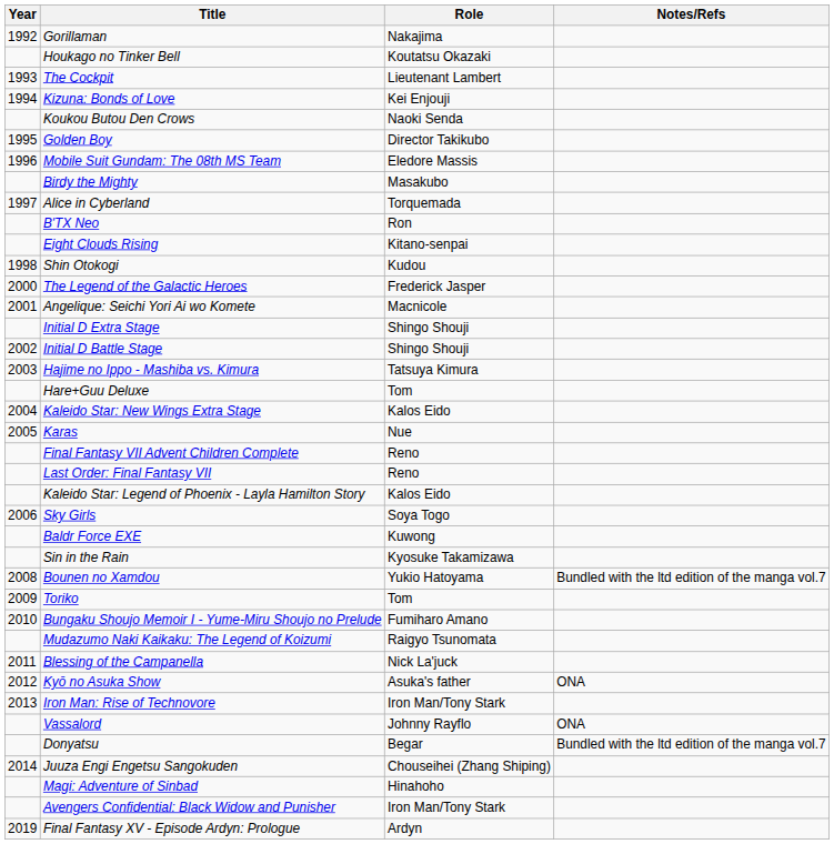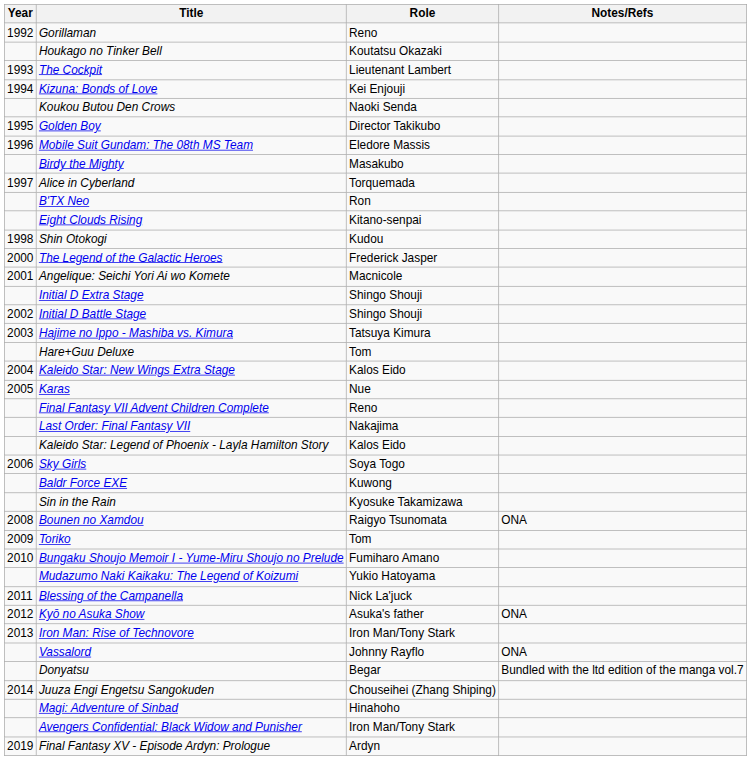 <table class="wikitable">
 <tr>
 <th>Year</th>
 <th>Title</th>
 <th>Role</th>
 <th>Notes/Refs</th>
 </tr>
 <tr>
 <td>1992</td>
 <td><em>Gorillaman</em></td>
-<td>Nakajima</td>
+<td>Reno</td>
 <td></td>
 </tr>
 <tr>
 <td></td>
 <td><em>Houkago no Tinker Bell</em></td>
 <td>Koutatsu Okazaki</td>
 <td></td>
 </tr>
 <tr>
 <td>1993</td>
 <td><em><a href='#'>The Cockpit</a></em></td>
 <td>Lieutenant Lambert</td>
 <td></td>
 </tr>
 <tr>
 <td>1994</td>
 <td><em><a href='#'>Kizuna: Bonds of Love</a></em></td>
 <td>Kei Enjouji</td>
 <td></td>
 </tr>
 <tr>
 <td></td>
 <td><em>Koukou Butou Den Crows</em></td>
 <td>Naoki Senda</td>
 <td></td>
 </tr>
 <tr>
 <td>1995</td>
 <td><em><a href='#'>Golden Boy</a></em></td>
 <td>Director Takikubo</td>
 <td></td>
 </tr>
 <tr>
 <td>1996</td>
 <td><em><a href='#'>Mobile Suit Gundam: The 08th MS Team</a></em></td>
 <td>Eledore Massis</td>
 <td></td>
 </tr>
 <tr>
 <td></td>
 <td><em><a href='#'>Birdy the Mighty</a></em></td>
 <td>Masakubo</td>
 <td></td>
 </tr>
 <tr>
 <td>1997</td>
 <td><em>Alice in Cyberland</em></td>
 <td>Torquemada</td>
 <td></td>
 </tr>
 <tr>
 <td></td>
 <td><em><a href='#'>B'TX Neo</a></em></td>
 <td>Ron</td>
 <td></td>
 </tr>
 <tr>
 <td></td>
 <td><em><a href='#'>Eight Clouds Rising</a></em></td>
 <td>Kitano-senpai</td>
 <td></td>
 </tr>
 <tr>
 <td>1998</td>
 <td><em>Shin Otokogi</em></td>
 <td>Kudou</td>
 <td></td>
 </tr>
 <tr>
 <td>2000</td>
 <td><em><a href='#'>The Legend of the Galactic Heroes</a></em></td>
 <td>Frederick Jasper</td>
 <td></td>
 </tr>
 <tr>
 <td>2001</td>
 <td><em>Angelique: Seichi Yori Ai wo Komete</em></td>
 <td>Macnicole</td>
 <td></td>
 </tr>
 <tr>
 <td></td>
 <td><em><a href='#'>Initial D Extra Stage</a></em></td>
 <td>Shingo Shouji</td>
 <td></td>
 </tr>
 <tr>
 <td>2002</td>
 <td><em><a href='#'>Initial D Battle Stage</a></em></td>
 <td>Shingo Shouji</td>
 <td></td>
 </tr>
 <tr>
 <td>2003</td>
 <td><em><a href='#'>Hajime no Ippo - Mashiba vs. Kimura</a></em></td>
 <td>Tatsuya Kimura</td>
 <td></td>
 </tr>
 <tr>
 <td></td>
 <td><em>Hare+Guu Deluxe</em></td>
 <td>Tom</td>
 <td></td>
 </tr>
 <tr>
 <td>2004</td>
 <td><em><a href='#'>Kaleido Star: New Wings Extra Stage</a></em></td>
 <td>Kalos Eido</td>
 <td></td>
 </tr>
 <tr>
 <td>2005</td>
 <td><em><a href='#'>Karas</a></em></td>
 <td>Nue</td>
 <td></td>
 </tr>
 <tr>
 <td></td>
 <td><em><a href='#'>Final Fantasy VII Advent Children Complete</a></em></td>
 <td>Reno</td>
 <td></td>
 </tr>
 <tr>
 <td></td>
 <td><em><a href='#'>Last Order: Final Fantasy VII</a></em></td>
-<td>Reno</td>
+<td>Nakajima</td>
 <td></td>
 </tr>
 <tr>
 <td></td>
 <td><em>Kaleido Star: Legend of Phoenix - Layla Hamilton Story</em></td>
 <td>Kalos Eido</td>
 <td></td>
 </tr>
 <tr>
 <td>2006</td>
 <td><em><a href='#'>Sky Girls</a></em></td>
 <td>Soya Togo</td>
 <td></td>
 </tr>
 <tr>
 <td></td>
 <td><em><a href='#'>Baldr Force EXE</a></em></td>
 <td>Kuwong</td>
 <td></td>
 </tr>
 <tr>
 <td></td>
 <td><em>Sin in the Rain</em></td>
 <td>Kyosuke Takamizawa</td>
 <td></td>
 </tr>
 <tr>
 <td>2008</td>
 <td><em><a href='#'>Bounen no Xamdou</a></em></td>
-<td>Yukio Hatoyama</td>
-<td>Bundled with the ltd edition of the manga vol.7</td>
+<td>Raigyo Tsunomata</td>
+<td>ONA</td>
 </tr>
 <tr>
 <td>2009</td>
 <td><em><a href='#'>Toriko</a></em></td>
 <td>Tom</td>
 <td></td>
 </tr>
 <tr>
 <td>2010</td>
 <td><em><a href='#'>Bungaku Shoujo Memoir I - Yume-Miru Shoujo no Prelude</a></em></td>
 <td>Fumiharo Amano</td>
 <td></td>
 </tr>
 <tr>
 <td></td>
 <td><em><a href='#'>Mudazumo Naki Kaikaku: The Legend of Koizumi</a></em></td>
-<td>Raigyo Tsunomata</td>
+<td>Yukio Hatoyama</td>
 <td></td>
 </tr>
 <tr>
 <td>2011</td>
 <td><em><a href='#'>Blessing of the Campanella</a></em></td>
 <td>Nick La'juck</td>
 <td></td>
 </tr>
 <tr>
 <td>2012</td>
 <td><em><a href='#'>Kyō no Asuka Show</a></em></td>
 <td>Asuka's father</td>
 <td>ONA</td>
 </tr>
 <tr>
 <td>2013</td>
 <td><em><a href='#'>Iron Man: Rise of Technovore</a></em></td>
 <td>Iron Man/Tony Stark</td>
 <td></td>
 </tr>
 <tr>
 <td></td>
 <td><em><a href='#'>Vassalord</a></em></td>
 <td>Johnny Rayflo</td>
 <td>ONA</td>
 </tr>
 <tr>
 <td></td>
 <td><em>Donyatsu</em></td>
 <td>Begar</td>
 <td>Bundled with the ltd edition of the manga vol.7</td>
 </tr>
 <tr>
 <td>2014</td>
 <td><em>Juuza Engi Engetsu Sangokuden</em></td>
 <td>Chouseihei (Zhang Shiping)</td>
 <td></td>
 </tr>
 <tr>
 <td></td>
 <td><em><a href='#'>Magi: Adventure of Sinbad</a></em></td>
 <td>Hinahoho</td>
 <td></td>
 </tr>
 <tr>
 <td></td>
 <td><em><a href='#'>Avengers Confidential: Black Widow and Punisher</a></em></td>
 <td>Iron Man/Tony Stark</td>
 <td></td>
 </tr>
 <tr>
 <td>2019</td>
 <td><em>Final Fantasy XV - Episode Ardyn: Prologue</em></td>
 <td>Ardyn</td>
 <td></td>
 </tr>
 </table>
